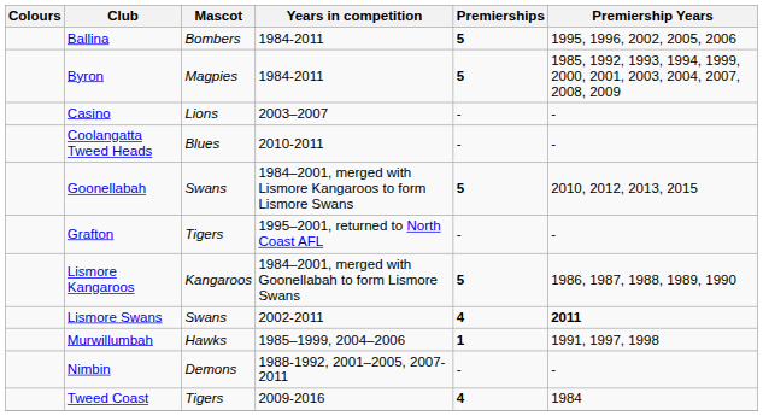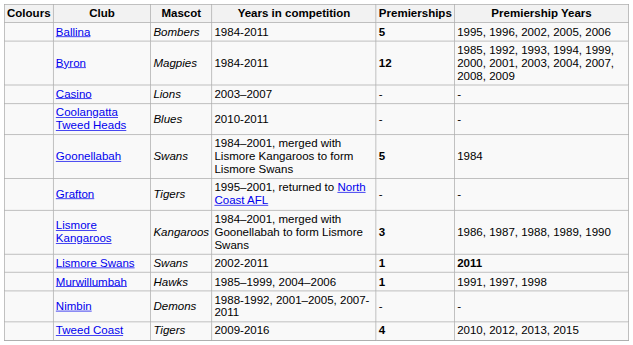 <table class="wikitable">
 <tr>
 <th>Colours</th>
 <th>Club</th>
 <th>Mascot</th>
 <th>Years in competition</th>
 <th>Premierships</th>
 <th>Premiership Years</th>
 </tr>
 <tr>
 <td></td>
 <td><a href='#'>Ballina</a></td>
 <td><em>Bombers</em></td>
 <td>1984-2011</td>
 <td><strong>5</strong></td>
 <td>1995, 1996, 2002, 2005, 2006</td>
 </tr>
 <tr>
 <td></td>
 <td><a href='#'>Byron</a></td>
 <td><em>Magpies</em></td>
 <td>1984-2011</td>
-<td><strong>5</strong></td>
+<td><strong>12</strong></td>
 <td>1985, 1992, 1993, 1994, 1999, 2000, 2001, 2003, 2004, 2007, 2008, 2009</td>
 </tr>
 <tr>
 <td></td>
 <td><a href='#'>Casino</a></td>
 <td><em>Lions</em></td>
 <td>2003–2007</td>
 <td>-</td>
 <td>-</td>
 </tr>
 <tr>
 <td></td>
 <td><a href='#'>Coolangatta Tweed Heads</a></td>
 <td><em>Blues</em></td>
 <td>2010-2011</td>
 <td>-</td>
 <td>-</td>
 </tr>
 <tr>
 <td></td>
 <td><a href='#'>Goonellabah</a></td>
 <td><em>Swans</em></td>
 <td>1984–2001, merged with Lismore Kangaroos to form Lismore Swans</td>
 <td><strong>5</strong></td>
-<td>2010, 2012, 2013, 2015</td>
+<td>1984</td>
 </tr>
 <tr>
 <td></td>
 <td><a href='#'>Grafton</a></td>
 <td><em>Tigers</em></td>
 <td>1995–2001, returned to <a href='#'>North Coast AFL</a></td>
 <td>-</td>
 <td>-</td>
 </tr>
 <tr>
 <td></td>
 <td><a href='#'>Lismore Kangaroos</a></td>
 <td><em>Kangaroos</em></td>
 <td>1984–2001, merged with Goonellabah to form Lismore Swans</td>
-<td><strong>5</strong></td>
+<td><strong>3</strong></td>
 <td>1986, 1987, 1988, 1989, 1990</td>
 </tr>
 <tr>
 <td></td>
 <td><a href='#'>Lismore Swans</a></td>
 <td><em>Swans</em></td>
 <td>2002-2011</td>
-<td><strong>4</strong></td>
+<td><strong>1</strong></td>
 <td><strong>2011</strong></td>
 </tr>
 <tr>
 <td></td>
 <td><a href='#'>Murwillumbah</a></td>
 <td><em>Hawks</em></td>
 <td>1985–1999, 2004–2006</td>
 <td><strong>1</strong></td>
 <td>1991, 1997, 1998</td>
 </tr>
 <tr>
 <td></td>
 <td><a href='#'>Nimbin</a></td>
 <td><em>Demons</em></td>
 <td>1988-1992, 2001–2005, 2007-2011</td>
 <td>-</td>
 <td>-</td>
 </tr>
 <tr>
 <td></td>
 <td><a href='#'>Tweed Coast</a></td>
 <td><em>Tigers</em></td>
 <td>2009-2016</td>
 <td><strong>4</strong></td>
-<td>1984</td>
+<td>2010, 2012, 2013, 2015</td>
 </tr>
 <tr>
 </tr>
 </table>
